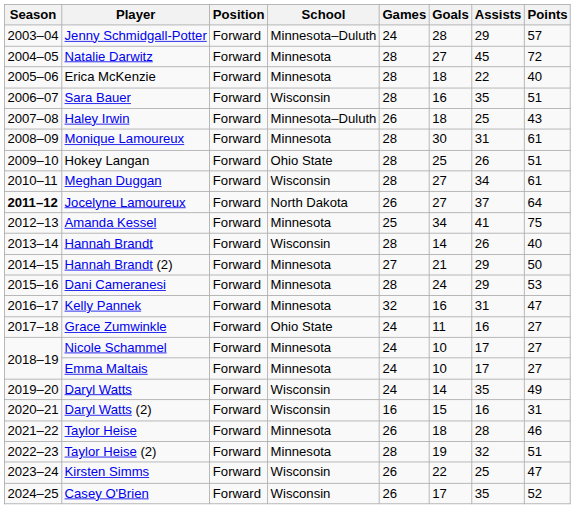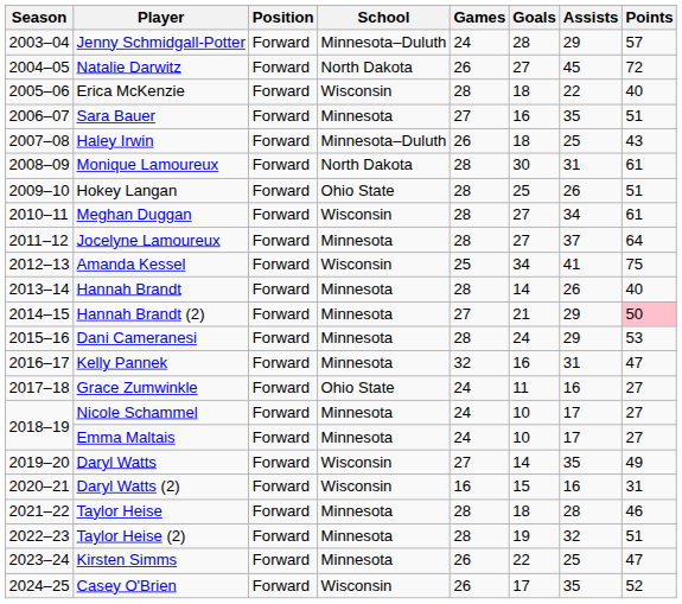 <table class="sortable wikitable">
 <tr>
 <th>Season</th>
 <th>Player</th>
 <th>Position</th>
 <th>School</th>
 <th>Games</th>
 <th>Goals</th>
 <th>Assists</th>
 <th>Points</th>
 </tr>
 <tr>
 <td>2003–04</td>
 <td><a href='#'>Jenny Schmidgall-Potter</a></td>
 <td>Forward</td>
 <td>Minnesota–Duluth</td>
 <td>24</td>
 <td>28</td>
 <td>29</td>
 <td>57</td>
 </tr>
 <tr>
 <td>2004–05</td>
 <td><a href='#'>Natalie Darwitz</a></td>
 <td>Forward</td>
-<td>Minnesota</td>
-<td>28</td>
+<td>North Dakota</td>
+<td>26</td>
 <td>27</td>
 <td>45</td>
 <td>72</td>
 </tr>
 <tr>
 <td>2005–06</td>
 <td>Erica McKenzie</td>
 <td>Forward</td>
-<td>Minnesota</td>
+<td>Wisconsin</td>
 <td>28</td>
 <td>18</td>
 <td>22</td>
 <td>40</td>
 </tr>
 <tr>
 <td>2006–07</td>
 <td><a href='#'>Sara Bauer</a></td>
 <td>Forward</td>
-<td>Wisconsin</td>
-<td>28</td>
+<td>Minnesota</td>
+<td>27</td>
 <td>16</td>
 <td>35</td>
 <td>51</td>
 </tr>
 <tr>
 <td>2007–08</td>
 <td><a href='#'>Haley Irwin</a></td>
 <td>Forward</td>
 <td>Minnesota–Duluth</td>
 <td>26</td>
 <td>18</td>
 <td>25</td>
 <td>43</td>
 </tr>
 <tr>
 <td>2008–09</td>
 <td><a href='#'>Monique Lamoureux</a></td>
 <td>Forward</td>
-<td>Minnesota</td>
+<td>North Dakota</td>
 <td>28</td>
 <td>30</td>
 <td>31</td>
 <td>61</td>
 </tr>
 <tr>
 <td>2009–10</td>
 <td>Hokey Langan</td>
 <td>Forward</td>
 <td>Ohio State</td>
 <td>28</td>
 <td>25</td>
 <td>26</td>
 <td>51</td>
 </tr>
 <tr>
 <td>2010–11</td>
 <td><a href='#'>Meghan Duggan</a></td>
 <td>Forward</td>
 <td>Wisconsin</td>
 <td>28</td>
 <td>27</td>
 <td>34</td>
 <td>61</td>
 </tr>
 <tr>
-<td><strong>2011–12</strong></td>
+<td>2011–12</td>
 <td><a href='#'>Jocelyne Lamoureux</a></td>
 <td>Forward</td>
-<td>North Dakota</td>
-<td>26</td>
+<td>Minnesota</td>
+<td>28</td>
 <td>27</td>
 <td>37</td>
 <td>64</td>
 </tr>
 <tr>
 <td>2012–13</td>
 <td><a href='#'>Amanda Kessel</a></td>
 <td>Forward</td>
-<td>Minnesota</td>
+<td>Wisconsin</td>
 <td>25</td>
 <td>34</td>
 <td>41</td>
 <td>75</td>
 </tr>
 <tr>
 <td>2013–14</td>
 <td><a href='#'>Hannah Brandt</a></td>
 <td>Forward</td>
-<td>Wisconsin</td>
+<td>Minnesota</td>
 <td>28</td>
 <td>14</td>
 <td>26</td>
 <td>40</td>
 </tr>
 <tr>
 <td>2014–15</td>
 <td><a href='#'>Hannah Brandt</a> (2)</td>
 <td>Forward</td>
 <td>Minnesota</td>
 <td>27</td>
 <td>21</td>
 <td>29</td>
-<td>50</td>
+<td style="background: pink;">50</td>
 </tr>
 <tr>
 <td>2015–16</td>
 <td><a href='#'>Dani Cameranesi</a></td>
 <td>Forward</td>
 <td>Minnesota</td>
 <td>28</td>
 <td>24</td>
 <td>29</td>
 <td>53</td>
 </tr>
 <tr>
 <td>2016–17</td>
 <td><a href='#'>Kelly Pannek</a></td>
 <td>Forward</td>
 <td>Minnesota</td>
 <td>32</td>
 <td>16</td>
 <td>31</td>
 <td>47</td>
 </tr>
 <tr>
 <td>2017–18</td>
 <td><a href='#'>Grace Zumwinkle</a></td>
 <td>Forward</td>
 <td>Ohio State</td>
 <td>24</td>
 <td>11</td>
 <td>16</td>
 <td>27</td>
 </tr>
 <tr>
 <td rowspan="2">2018–19<sup></sup></td>
 <td><a href='#'>Nicole Schammel</a></td>
 <td>Forward</td>
 <td>Minnesota</td>
 <td>24</td>
 <td>10</td>
 <td>17</td>
 <td>27</td>
 </tr>
 <tr>
 <td><a href='#'>Emma Maltais</a></td>
 <td>Forward</td>
 <td>Minnesota</td>
 <td>24</td>
 <td>10</td>
 <td>17</td>
 <td>27</td>
 </tr>
 <tr>
 <td>2019–20</td>
 <td><a href='#'>Daryl Watts</a></td>
 <td>Forward</td>
 <td>Wisconsin</td>
-<td>24</td>
+<td>27</td>
 <td>14</td>
 <td>35</td>
 <td>49</td>
 </tr>
 <tr>
 <td>2020–21</td>
 <td><a href='#'>Daryl Watts</a> (2)</td>
 <td>Forward</td>
 <td>Wisconsin</td>
 <td>16</td>
 <td>15</td>
 <td>16</td>
 <td>31</td>
 </tr>
 <tr>
 <td>2021–22</td>
 <td><a href='#'>Taylor Heise</a></td>
 <td>Forward</td>
 <td>Minnesota</td>
-<td>26</td>
+<td>28</td>
 <td>18</td>
 <td>28</td>
 <td>46</td>
 </tr>
 <tr>
 <td>2022–23</td>
 <td><a href='#'>Taylor Heise</a> (2)</td>
 <td>Forward</td>
 <td>Minnesota</td>
 <td>28</td>
 <td>19</td>
 <td>32</td>
 <td>51</td>
 </tr>
 <tr>
 <td>2023–24</td>
 <td><a href='#'>Kirsten Simms</a></td>
 <td>Forward</td>
-<td>Wisconsin</td>
+<td>Minnesota</td>
 <td>26</td>
 <td>22</td>
 <td>25</td>
 <td>47</td>
 </tr>
 <tr>
 <td>2024–25</td>
 <td><a href='#'>Casey O'Brien</a></td>
 <td>Forward</td>
 <td>Wisconsin</td>
 <td>26</td>
 <td>17</td>
 <td>35</td>
 <td>52</td>
 </tr>
 </table>
